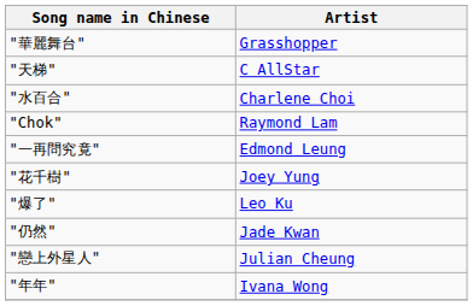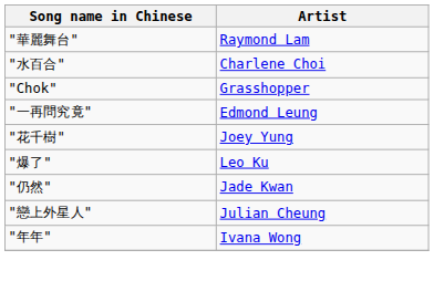 <table class="wikitable">
 <tr>
 <th width=40%>Song name in Chinese</th>
 <th width=40%>Artist</th>
 </tr>
 <tr>
 <td>"華麗舞台"</td>
-<td><a href='#'>Grasshopper</a></td>
-</tr>
-<tr>
-<td>"天梯"</td>
-<td><a href='#'>C AllStar</a></td>
+<td><a href='#'>Raymond Lam</a></td>
 </tr>
 <tr>
 <td>"水百合"</td>
 <td><a href='#'>Charlene Choi</a></td>
 </tr>
 <tr>
 <td>"Chok"</td>
-<td><a href='#'>Raymond Lam</a></td>
+<td><a href='#'>Grasshopper</a></td>
 </tr>
 <tr>
 <td>"一再問究竟"</td>
 <td><a href='#'>Edmond Leung</a></td>
 </tr>
 <tr>
 <td>"花千樹"</td>
 <td><a href='#'>Joey Yung</a></td>
 </tr>
 <tr>
 <td>"爆了"</td>
 <td><a href='#'>Leo Ku</a></td>
 </tr>
 <tr>
 <td>"仍然"</td>
 <td><a href='#'>Jade Kwan</a></td>
 </tr>
 <tr>
 <td>"戀上外星人"</td>
 <td><a href='#'>Julian Cheung</a></td>
 </tr>
 <tr>
 <td>"年年"</td>
 <td><a href='#'>Ivana Wong</a></td>
 </tr>
 <tr>
 </tr>
 </table>
